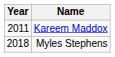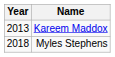 <table class="wikitable" style="text-align:right">
 <tr>
 <th>Year</th>
 <th>Name</th>
 </tr>
 <tr>
-<td>2011</td>
+<td>2013</td>
 <td><a href='#'>Kareem Maddox</a></td>
 </tr>
 <tr>
 <td>2018</td>
 <td>Myles Stephens</td>
 </tr>
 </table>
